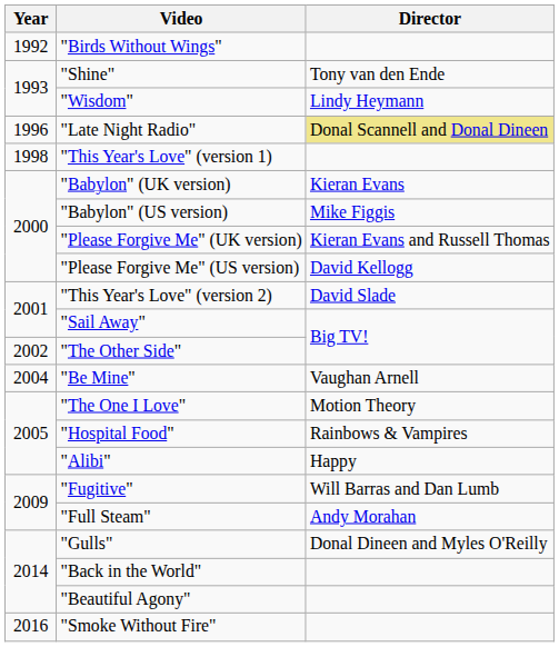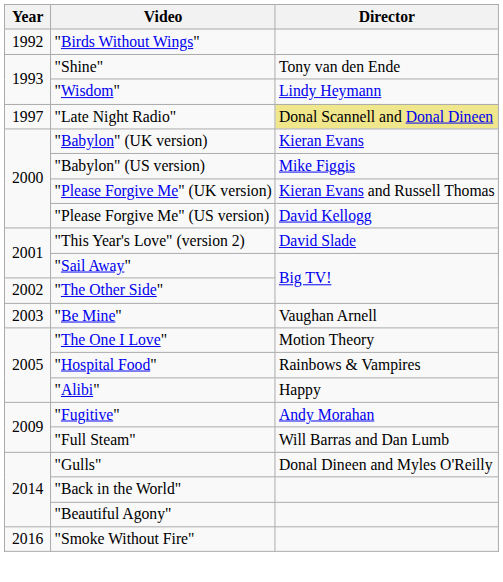 <table class="wikitable">
 <tr>
 <th align="center" width="40">Year</th>
 <th align="left">Video</th>
 <th align="left">Director</th>
 </tr>
 <tr>
 <td align="center">1992</td>
 <td align="left">"<a href='#'>Birds Without Wings</a>"</td>
 <td align="left"></td>
 </tr>
 <tr>
 <td align="center" rowspan="2">1993</td>
 <td align="left">"Shine"</td>
 <td align="left">Tony van den Ende</td>
 </tr>
 <tr>
 <td align="left">"<a href='#'>Wisdom</a>"</td>
 <td align="left"><a href='#'>Lindy Heymann</a></td>
 </tr>
 <tr>
-<td align="center">1996</td>
+<td align="center">1997</td>
 <td align="left">"Late Night Radio"</td>
 <td align="left" style="background: khaki;">Donal Scannell and <a href='#'>Donal Dineen</a></td>
-</tr>
-<tr>
-<td align="center">1998</td>
-<td align="left">"<a href='#'>This Year's Love</a>" (version 1)</td>
-<td align="left"></td>
 </tr>
 <tr>
 <td align="center" rowspan="4">2000</td>
 <td align="left">"<a href='#'>Babylon</a>" (UK version)</td>
 <td align="left"><a href='#'>Kieran Evans</a></td>
 </tr>
 <tr>
 <td align="left">"Babylon" (US version)</td>
 <td align="left"><a href='#'>Mike Figgis</a></td>
 </tr>
 <tr>
 <td align="left">"<a href='#'>Please Forgive Me</a>" (UK version)</td>
 <td align="left"><a href='#'>Kieran Evans</a> and Russell Thomas</td>
 </tr>
 <tr>
 <td align="left">"Please Forgive Me" (US version)</td>
 <td align="left"><a href='#'>David Kellogg</a></td>
 </tr>
 <tr>
 <td align="center" rowspan="2">2001</td>
 <td align="left">"This Year's Love" (version 2)</td>
 <td align="left"><a href='#'>David Slade</a></td>
 </tr>
 <tr>
 <td align="left">"<a href='#'>Sail Away</a>"</td>
 <td align="left" rowspan="2"><a href='#'>Big TV!</a></td>
 </tr>
 <tr>
 <td align="center">2002</td>
 <td align="left">"<a href='#'>The Other Side</a>"</td>
 </tr>
 <tr>
-<td align="center">2004</td>
+<td align="center">2003</td>
 <td align="left">"<a href='#'>Be Mine</a>"</td>
 <td align="left">Vaughan Arnell</td>
 </tr>
 <tr>
 <td align="center" rowspan="3">2005</td>
 <td align="left">"<a href='#'>The One I Love</a>"</td>
 <td align="left">Motion Theory</td>
 </tr>
 <tr>
 <td align="left">"<a href='#'>Hospital Food</a>"</td>
 <td align="left">Rainbows & Vampires</td>
 </tr>
 <tr>
 <td align="left">"<a href='#'>Alibi</a>"</td>
 <td align="left">Happy</td>
 </tr>
 <tr>
 <td align="center" rowspan="2">2009</td>
 <td align="left">"<a href='#'>Fugitive</a>"</td>
-<td align="left">Will Barras and Dan Lumb</td>
+<td align="left"><a href='#'>Andy Morahan</a></td>
 </tr>
 <tr>
 <td align="left">"Full Steam"</td>
-<td align="left"><a href='#'>Andy Morahan</a></td>
+<td align="left">Will Barras and Dan Lumb</td>
 </tr>
 <tr>
 <td align="center" rowspan="3">2014</td>
 <td align="left">"Gulls"</td>
 <td align="left">Donal Dineen and Myles O'Reilly</td>
 </tr>
 <tr>
 <td align="left">"Back in the World"</td>
 <td align="left"></td>
 </tr>
 <tr>
 <td align="left">"Beautiful Agony"</td>
 <td align="left"></td>
 </tr>
 <tr>
 <td align="center">2016</td>
 <td align="left">"Smoke Without Fire"</td>
 <td align="left"></td>
 </tr>
 </table>
